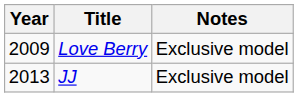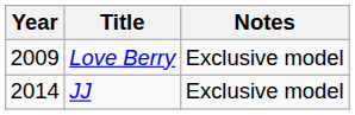 <table class="wikitable">
 <tr>
 <th>Year</th>
 <th>Title</th>
 <th>Notes</th>
 </tr>
 <tr>
 <td>2009</td>
 <td><em><a href='#'>Love Berry</a></em></td>
 <td>Exclusive model</td>
 </tr>
 <tr>
-<td>2013</td>
+<td>2014</td>
 <td><em><a href='#'>JJ</a></em></td>
 <td>Exclusive model</td>
 </tr>
 </table>
